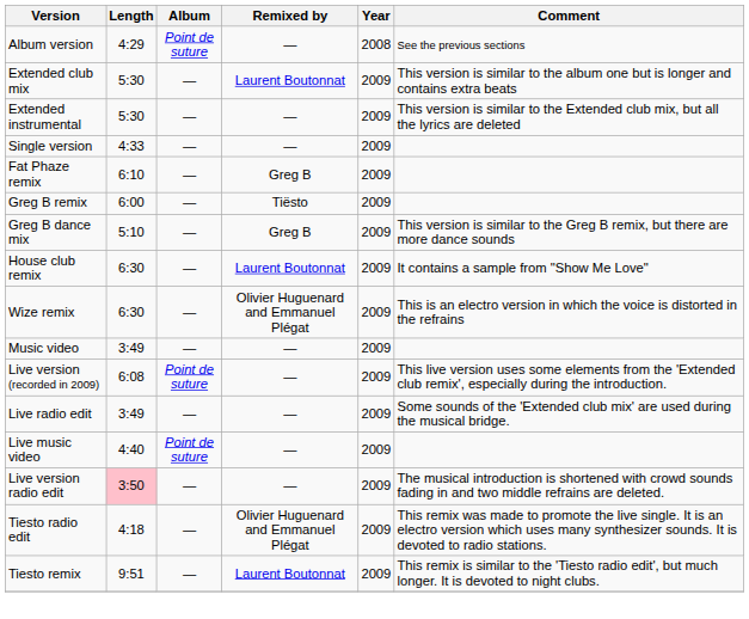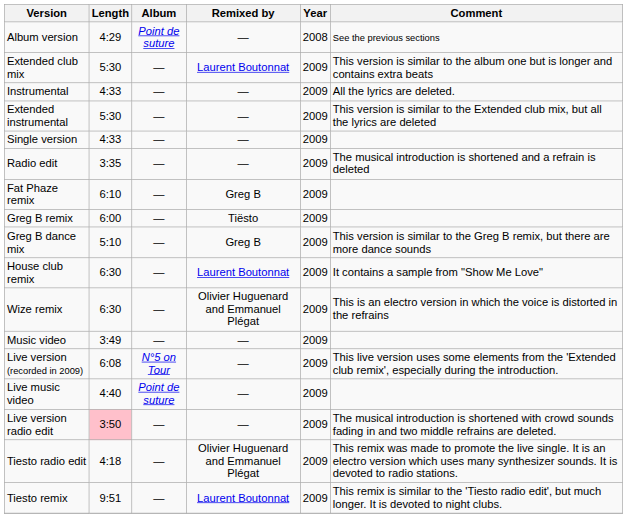 <table class="wikitable sortable" width="100%" border="1">
 <tr>
 <th>Version</th>
 <th>Length</th>
 <th>Album</th>
 <th>Remixed by</th>
 <th>Year</th>
 <th>Comment</th>
 </tr>
 <tr>
 <td>Album version</td>
 <td align="center">4:29</td>
 <td align="center"><em><a href='#'>Point de suture</a></em></td>
 <td align="center">—</td>
 <td align="center">2008</td>
 <td><small>See the previous sections</small></td>
 </tr>
 <tr>
 <td>Extended club mix</td>
 <td align="center">5:30</td>
 <td align="center">—</td>
 <td align="center"><a href='#'>Laurent Boutonnat</a></td>
 <td align="center">2009</td>
 <td>This version is similar to the album one but is longer and contains extra beats</td>
 </tr>
 <tr>
+<td>Instrumental</td>
+<td align="center">4:33</td>
+<td align="center">—</td>
+<td align="center">—</td>
+<td align="center">2009</td>
+<td>All the lyrics are deleted.</td>
+</tr>
+<tr>
 <td>Extended instrumental</td>
 <td align="center">5:30</td>
 <td align="center">—</td>
 <td align="center">—</td>
 <td align="center">2009</td>
 <td>This version is similar to the Extended club mix, but all the lyrics are deleted</td>
 </tr>
 <tr>
 <td>Single version</td>
 <td align="center">4:33</td>
 <td align="center">—</td>
 <td align="center">—</td>
 <td align="center">2009</td>
 <td></td>
+</tr>
+<tr>
+<td>Radio edit</td>
+<td align="center">3:35</td>
+<td align="center">—</td>
+<td align="center">—</td>
+<td align="center">2009</td>
+<td>The musical introduction is shortened and a refrain is deleted</td>
 </tr>
 <tr>
 <td>Fat Phaze remix</td>
 <td align="center">6:10</td>
 <td align="center">—</td>
 <td align="center">Greg B</td>
 <td align="center">2009</td>
 <td></td>
 </tr>
 <tr>
 <td>Greg B remix</td>
 <td align="center">6:00</td>
 <td align="center">—</td>
 <td align="center">Tiësto</td>
 <td align="center">2009</td>
 <td></td>
 </tr>
 <tr>
 <td>Greg B dance mix</td>
 <td align="center">5:10</td>
 <td align="center">—</td>
 <td align="center">Greg B</td>
 <td align="center">2009</td>
 <td>This version is similar to the Greg B remix, but there are more dance sounds</td>
 </tr>
 <tr>
 <td>House club remix</td>
 <td align="center">6:30</td>
 <td align="center">—</td>
 <td align="center"><a href='#'>Laurent Boutonnat</a></td>
 <td align="center">2009</td>
 <td>It contains a sample from "Show Me Love"</td>
 </tr>
 <tr>
 <td>Wize remix</td>
 <td align="center">6:30</td>
 <td align="center">—</td>
 <td align="center">Olivier Huguenard and Emmanuel Plégat</td>
 <td align="center">2009</td>
 <td>This is an electro version in which the voice is distorted in the refrains</td>
 </tr>
 <tr>
 <td>Music video</td>
 <td align="center">3:49</td>
 <td align="center">—</td>
 <td align="center">—</td>
 <td align="center">2009</td>
 <td></td>
 </tr>
 <tr>
 <td>Live version <br><small>(recorded in 2009)</small></td>
 <td align="center">6:08</td>
-<td align="center"><em><a href='#'>Point de suture</a></em></td>
+<td align="center"><em><a href='#'>N°5 on Tour</a></em></td>
 <td align="center">—</td>
 <td align="center">2009</td>
 <td>This live version uses some elements from the 'Extended club remix', especially during the introduction.</td>
-</tr>
-<tr>
-<td>Live radio edit</td>
-<td align="center">3:49</td>
-<td align="center">—</td>
-<td align="center">—</td>
-<td align="center">2009</td>
-<td>Some sounds of the 'Extended club mix' are used during the musical bridge.</td>
 </tr>
 <tr>
 <td>Live music video</td>
 <td align="center">4:40</td>
 <td align="center"><em><a href='#'>Point de suture</a></em></td>
 <td align="center">—</td>
 <td align="center">2009</td>
 <td></td>
 </tr>
 <tr>
 <td>Live version radio edit</td>
 <td align="center" style="background: pink;">3:50</td>
 <td align="center">—</td>
 <td align="center">—</td>
 <td align="center">2009</td>
 <td>The musical introduction is shortened with crowd sounds fading in and two middle refrains are deleted.</td>
 </tr>
 <tr>
 <td>Tiesto radio edit</td>
 <td align="center">4:18</td>
 <td align="center">—</td>
 <td align="center">Olivier Huguenard and Emmanuel Plégat</td>
 <td align="center">2009</td>
 <td>This remix was made to promote the live single. It is an electro version which uses many synthesizer sounds. It is devoted to radio stations.</td>
 </tr>
 <tr>
 <td>Tiesto remix</td>
 <td align="center">9:51</td>
 <td align="center">—</td>
 <td align="center"><a href='#'>Laurent Boutonnat</a></td>
 <td align="center">2009</td>
 <td>This remix is similar to the 'Tiesto radio edit', but much longer. It is devoted to night clubs.</td>
 </tr>
 <tr>
 </tr>
 </table>
